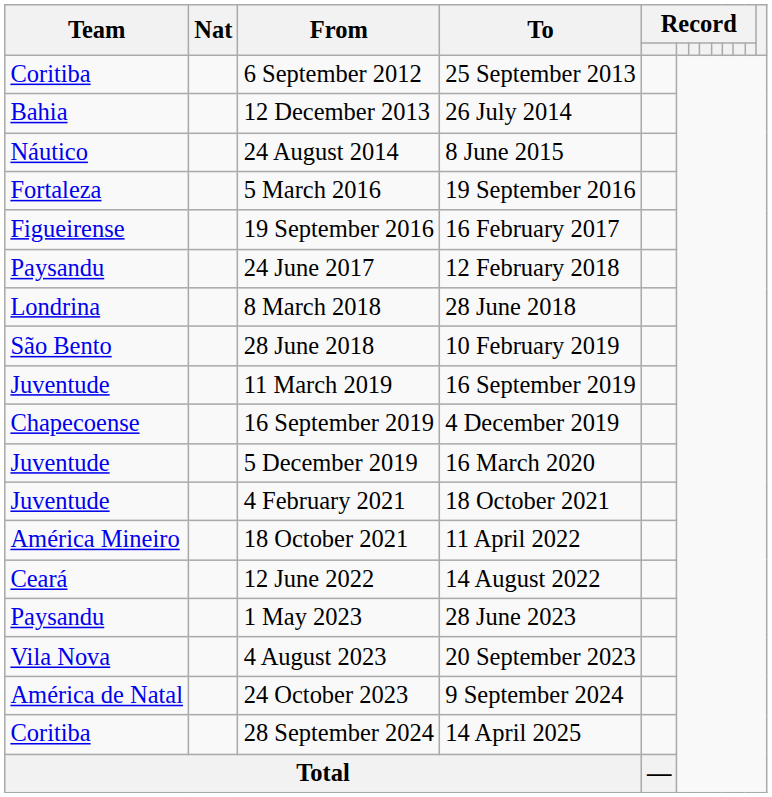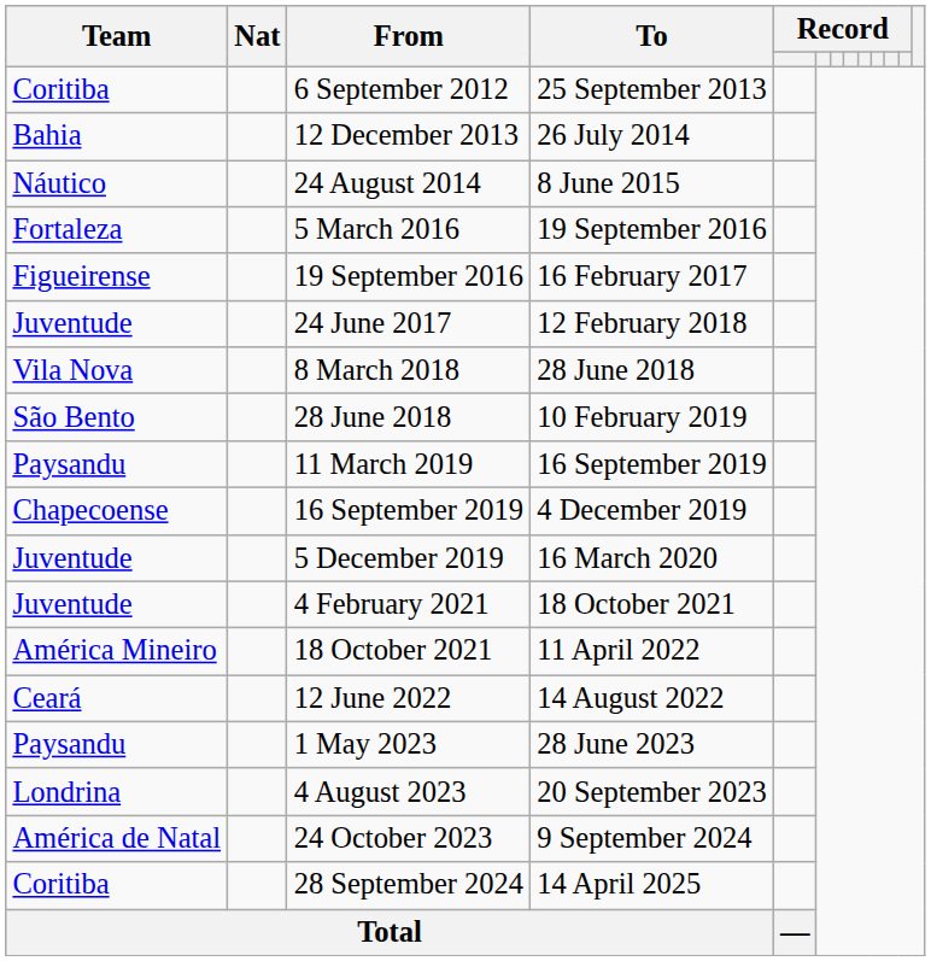 <table class="wikitable" style="text-align: center">
 <tr>
 <th rowspan="2">Team</th>
 <th rowspan="2">Nat</th>
 <th rowspan="2">From</th>
 <th rowspan="2">To</th>
 <th colspan="8">Record</th>
 <th rowspan=2></th>
 </tr>
 <tr>
 <th></th>
 <th></th>
 <th></th>
 <th></th>
 <th></th>
 <th></th>
 <th></th>
 <th></th>
 </tr>
 <tr>
 <td align=left><a href='#'>Coritiba</a></td>
 <td></td>
 <td align=left>6 September 2012</td>
 <td align=left>25 September 2013<br></td>
 <td></td>
 </tr>
 <tr>
 <td align=left><a href='#'>Bahia</a></td>
 <td></td>
 <td align=left>12 December 2013</td>
 <td align=left>26 July 2014<br></td>
 <td></td>
 </tr>
 <tr>
 <td align=left><a href='#'>Náutico</a></td>
 <td></td>
 <td align=left>24 August 2014</td>
 <td align=left>8 June 2015<br></td>
 <td></td>
 </tr>
 <tr>
 <td align=left><a href='#'>Fortaleza</a></td>
 <td></td>
 <td align=left>5 March 2016</td>
 <td align=left>19 September 2016<br></td>
 <td></td>
 </tr>
 <tr>
 <td align=left><a href='#'>Figueirense</a></td>
 <td></td>
 <td align=left>19 September 2016</td>
 <td align=left>16 February 2017<br></td>
 <td></td>
 </tr>
 <tr>
-<td align=left><a href='#'>Paysandu</a></td>
+<td align=left><a href='#'>Juventude</a></td>
 <td></td>
 <td align=left>24 June 2017</td>
 <td align=left>12 February 2018<br></td>
 <td></td>
 </tr>
 <tr>
-<td align=left><a href='#'>Londrina</a></td>
+<td align=left><a href='#'>Vila Nova</a></td>
 <td></td>
 <td align=left>8 March 2018</td>
 <td align=left>28 June 2018<br></td>
 <td></td>
 </tr>
 <tr>
 <td align=left><a href='#'>São Bento</a></td>
 <td></td>
 <td align=left>28 June 2018</td>
 <td align=left>10 February 2019<br></td>
 <td></td>
 </tr>
 <tr>
-<td align=left><a href='#'>Juventude</a></td>
+<td align=left><a href='#'>Paysandu</a></td>
 <td></td>
 <td align=left>11 March 2019</td>
 <td align=left>16 September 2019<br></td>
 <td></td>
 </tr>
 <tr>
 <td align=left><a href='#'>Chapecoense</a></td>
 <td></td>
 <td align=left>16 September 2019</td>
 <td align=left>4 December 2019<br></td>
 <td></td>
 </tr>
 <tr>
 <td align=left><a href='#'>Juventude</a></td>
 <td></td>
 <td align=left>5 December 2019</td>
 <td align=left>16 March 2020<br></td>
 <td></td>
 </tr>
 <tr>
 <td align=left><a href='#'>Juventude</a></td>
 <td></td>
 <td align=left>4 February 2021</td>
 <td align=left>18 October 2021<br></td>
 <td></td>
 </tr>
 <tr>
 <td align=left><a href='#'>América Mineiro</a></td>
 <td></td>
 <td align=left>18 October 2021</td>
 <td align=left>11 April 2022<br></td>
 <td></td>
 </tr>
 <tr>
 <td align=left><a href='#'>Ceará</a></td>
 <td></td>
 <td align=left>12 June 2022</td>
 <td align=left>14 August 2022<br></td>
 <td></td>
 </tr>
 <tr>
 <td align=left><a href='#'>Paysandu</a></td>
 <td></td>
 <td align=left>1 May 2023</td>
 <td align=left>28 June 2023<br></td>
 <td></td>
 </tr>
 <tr>
-<td align=left><a href='#'>Vila Nova</a></td>
+<td align=left><a href='#'>Londrina</a></td>
 <td></td>
 <td align=left>4 August 2023</td>
 <td align=left>20 September 2023<br></td>
 <td></td>
 </tr>
 <tr>
 <td align=left><a href='#'>América de Natal</a></td>
 <td></td>
 <td align=left>24 October 2023</td>
 <td align=left>9 September 2024<br></td>
 <td></td>
 </tr>
 <tr>
 <td align=left><a href='#'>Coritiba</a></td>
 <td></td>
 <td align=left>28 September 2024</td>
 <td align=left>14 April 2025<br></td>
 <td></td>
 </tr>
 <tr>
 <th colspan="4">Total<br></th>
 <th>—</th>
 </tr>
 </table>
